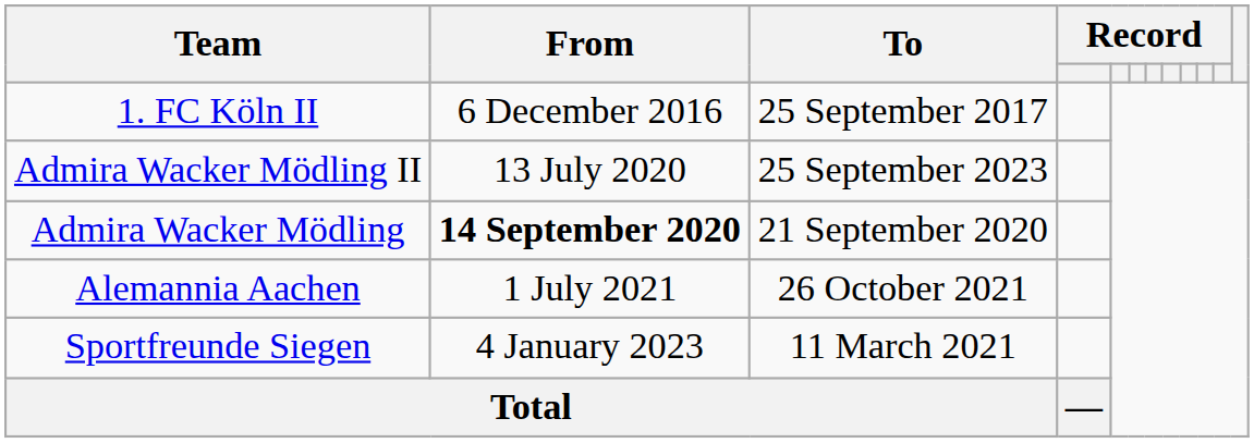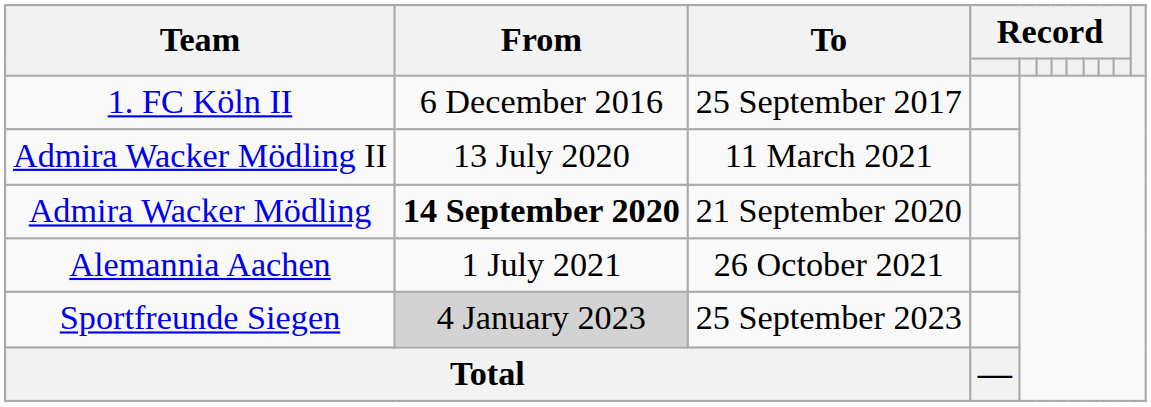 <table class="wikitable" style="text-align: center">
 <tr>
 <th rowspan="2">Team</th>
 <th rowspan="2">From</th>
 <th rowspan="2">To</th>
 <th colspan="8">Record</th>
 <th rowspan="2"></th>
 </tr>
 <tr>
 <th></th>
 <th></th>
 <th></th>
 <th></th>
 <th></th>
 <th></th>
 <th></th>
 <th></th>
 </tr>
 <tr>
 <td><a href='#'>1. FC Köln II</a></td>
 <td>6 December 2016</td>
 <td>25 September 2017<br></td>
 <td></td>
 </tr>
 <tr>
 <td><a href='#'>Admira Wacker Mödling</a> II</td>
 <td>13 July 2020</td>
-<td>25 September 2023<br></td>
+<td>11 March 2021<br></td>
 <td></td>
 </tr>
 <tr>
 <td><a href='#'>Admira Wacker Mödling</a></td>
 <td><strong>14 September 2020</strong></td>
 <td>21 September 2020<br></td>
 <td></td>
 </tr>
 <tr>
 <td><a href='#'>Alemannia Aachen</a></td>
 <td>1 July 2021</td>
 <td>26 October 2021<br></td>
 <td></td>
 </tr>
 <tr>
 <td><a href='#'>Sportfreunde Siegen</a></td>
-<td>4 January 2023</td>
-<td>11 March 2021<br></td>
+<td style="background: lightgrey;">4 January 2023</td>
+<td>25 September 2023<br></td>
 <td></td>
 </tr>
 <tr>
 <th colspan="3">Total<br></th>
 <th>—</th>
 </tr>
 </table>
